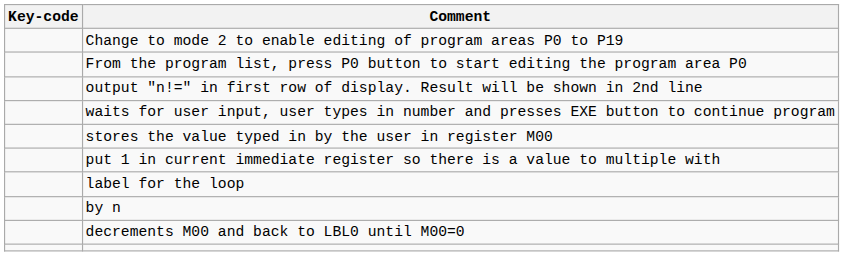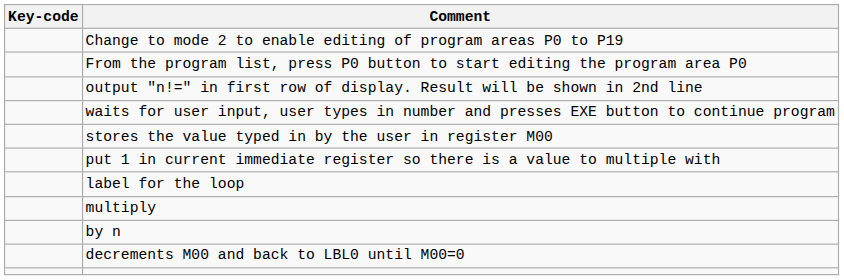 <table class="wikitable">
 <tr>
 <th>Key-code</th>
 <th>Comment</th>
 </tr>
 <tr>
 <td></td>
 <td>Change to mode 2 to enable editing of program areas P0 to P19</td>
 </tr>
 <tr>
 <td></td>
 <td>From the program list, press P0 button to start editing the program area P0</td>
 </tr>
 <tr>
 <td></td>
 <td>output "n!=" in first row of display. Result will be shown in 2nd line</td>
 </tr>
 <tr>
 <td></td>
 <td>waits for user input, user types in number and presses EXE button to continue program</td>
 </tr>
 <tr>
 <td></td>
 <td>stores the value typed in by the user in register M00</td>
 </tr>
 <tr>
 <td></td>
 <td>put 1 in current immediate register so there is a value to multiple with</td>
 </tr>
 <tr>
 <td></td>
 <td>label for the loop</td>
 </tr>
 <tr>
 <td></td>
+<td>multiply</td>
+</tr>
+<tr>
+<td></td>
 <td>by n</td>
 </tr>
 <tr>
 <td> </td>
 <td>decrements M00 and back to LBL0 until M00=0</td>
 </tr>
 <tr>
 <td></td>
 <td></td>
 </tr>
 </table>
